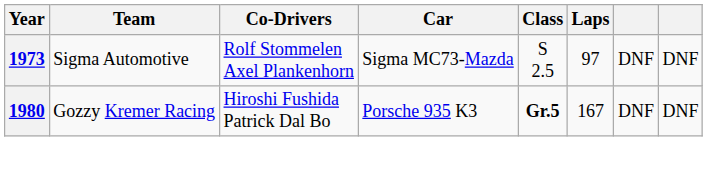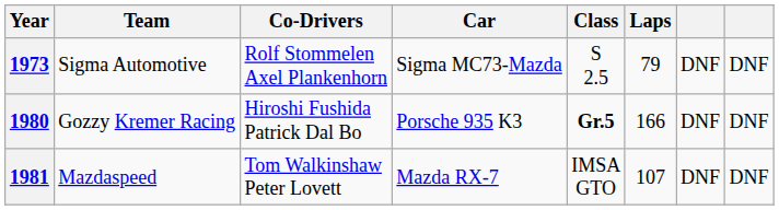 <table class="wikitable" style="text-align:center; font-size:90%">
 <tr>
 <th>Year</th>
 <th>Team</th>
 <th>Co-Drivers</th>
 <th>Car</th>
 <th>Class</th>
 <th>Laps</th>
 <th></th>
 <th></th>
 </tr>
 <tr>
 <th><a href='#'>1973</a></th>
 <td align="left"> Sigma Automotive</td>
 <td align="left"> <a href='#'>Rolf Stommelen</a><br> <a href='#'>Axel Plankenhorn</a></td>
 <td align="left">Sigma MC73-<a href='#'>Mazda</a></td>
 <td>S<br>2.5</td>
-<td>97</td>
+<td>79</td>
 <td>DNF</td>
 <td>DNF</td>
 </tr>
 <tr>
 <th><a href='#'>1980</a></th>
 <td align="left"> Gozzy <a href='#'>Kremer Racing</a></td>
 <td align="left"> <a href='#'>Hiroshi Fushida</a><br> Patrick Dal Bo</td>
 <td align="left"><a href='#'>Porsche 935</a> K3</td>
 <td><strong>Gr.5</strong></td>
-<td>167</td>
+<td>166</td>
+<td>DNF</td>
+<td>DNF</td>
+</tr>
+<tr>
+<th><a href='#'>1981</a></th>
+<td align="left"> <a href='#'>Mazdaspeed</a></td>
+<td align="left"> <a href='#'>Tom Walkinshaw</a><br> Peter Lovett</td>
+<td align="left"><a href='#'>Mazda RX-7</a></td>
+<td>IMSA<br>GTO</td>
+<td>107</td>
 <td>DNF</td>
 <td>DNF</td>
 </tr>
 </table>
